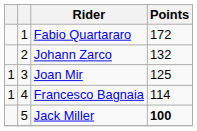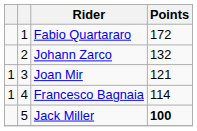 <table class="wikitable" style="font-size: 85%;">
 <tr>
 <th></th>
 <th></th>
 <th>Rider</th>
 <th>Points</th>
 </tr>
 <tr>
 <td></td>
 <td align=center>1</td>
 <td> <a href='#'>Fabio Quartararo</a></td>
 <td align=left>172</td>
 </tr>
 <tr>
 <td></td>
 <td align=center>2</td>
 <td> <a href='#'>Johann Zarco</a></td>
 <td align=left>132</td>
 </tr>
 <tr>
 <td> 1</td>
 <td align=center>3</td>
 <td> <a href='#'>Joan Mir</a></td>
-<td align=left>125</td>
+<td align=left>121</td>
 </tr>
 <tr>
 <td> 1</td>
 <td align=center>4</td>
 <td> <a href='#'>Francesco Bagnaia</a></td>
 <td align=left>114</td>
 </tr>
 <tr>
 <td></td>
 <td align=center>5</td>
 <td> <a href='#'>Jack Miller</a></td>
 <td align=left><strong>100</strong></td>
 </tr>
 <tr>
 </tr>
 </table>
